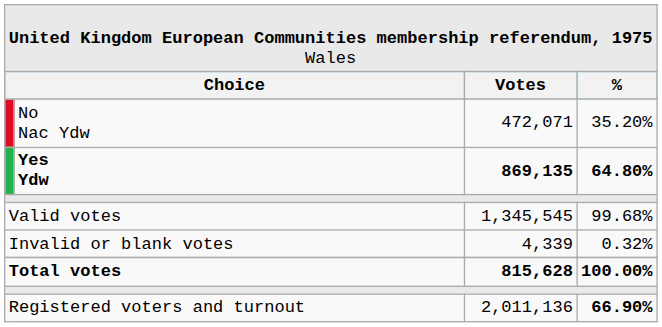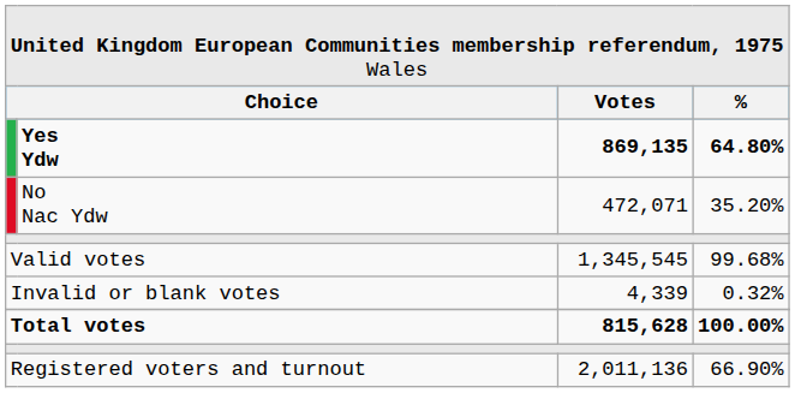 <table class="wikitable" style="text-align:right; font-size:100%;">
 <tr>
 <td colspan="4" bgcolor="#E9E9E9" align="center"><br><strong>United Kingdom European Communities membership referendum, 1975</strong> <br>Wales</td>
 </tr>
 <tr bgcolor="#09a8ff" align="center">
 <th align="left" colspan="2" width="250">Choice</th>
 <th width="80">Votes</th>
 <th width="50">%</th>
 </tr>
 <tr>
+<td bgcolor="#24B14C"></td>
+<td align="left"><strong>Yes</strong><br> <strong>Ydw</strong></td>
+<td><strong>869,135</strong></td>
+<td><strong>64.80%</strong></td>
+</tr>
+<tr>
 <td width="1" bgcolor="#DF0A24"></td>
 <td align="left">No<br>Nac Ydw</td>
 <td>472,071</td>
 <td>35.20%</td>
-</tr>
-<tr>
-<td bgcolor="#24B14C"></td>
-<td align="left"><strong>Yes</strong><br> <strong>Ydw</strong></td>
-<td><strong>869,135</strong></td>
-<td><strong>64.80%</strong></td>
 </tr>
 <tr>
 <td colspan="4" bgcolor="#E9E9E9"></td>
 </tr>
 <tr>
 <td align="left" colspan="2">Valid votes</td>
 <td>1,345,545</td>
 <td>99.68%</td>
 </tr>
 <tr>
 <td align="left" colspan="2">Invalid or blank votes</td>
 <td>4,339</td>
 <td>0.32%</td>
 </tr>
 <tr style="font-weight:bold;">
 </tr>
 <tr>
 <td align="left" colspan="2"><strong>Total votes</strong></td>
 <td><strong>815,628</strong></td>
 <td><strong>100.00%</strong></td>
 </tr>
 <tr>
 <td colspan="4" bgcolor="#E9E9E9"></td>
 </tr>
 <tr>
 <td align="left" colspan="2">Registered voters and turnout</td>
 <td>2,011,136</td>
-<td><strong>66.90%</strong></td>
+<td>66.90%</td>
 </tr>
 </table>
